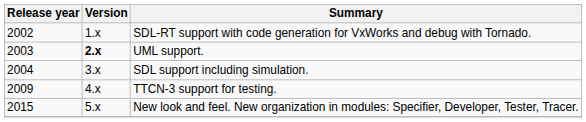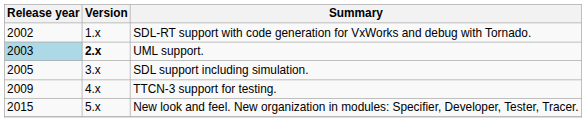 <table class="wikitable">
 <tr>
 <th>Release year</th>
 <th>Version</th>
 <th>Summary</th>
 </tr>
 <tr>
 <td>2002</td>
 <td>1.x</td>
 <td>SDL-RT support with code generation for VxWorks and debug with Tornado.</td>
 </tr>
 <tr>
-<td>2003</td>
+<td style="background: lightblue;">2003</td>
 <td><strong>2.x</strong></td>
 <td>UML support.</td>
 </tr>
 <tr>
-<td>2004</td>
+<td>2005</td>
 <td>3.x</td>
 <td>SDL support including simulation.</td>
 </tr>
 <tr>
 <td>2009</td>
 <td>4.x</td>
 <td>TTCN-3 support for testing.</td>
 </tr>
 <tr>
 <td>2015</td>
 <td>5.x</td>
 <td>New look and feel. New organization in modules: Specifier, Developer, Tester, Tracer.</td>
 </tr>
 <tr>
 </tr>
 </table>
